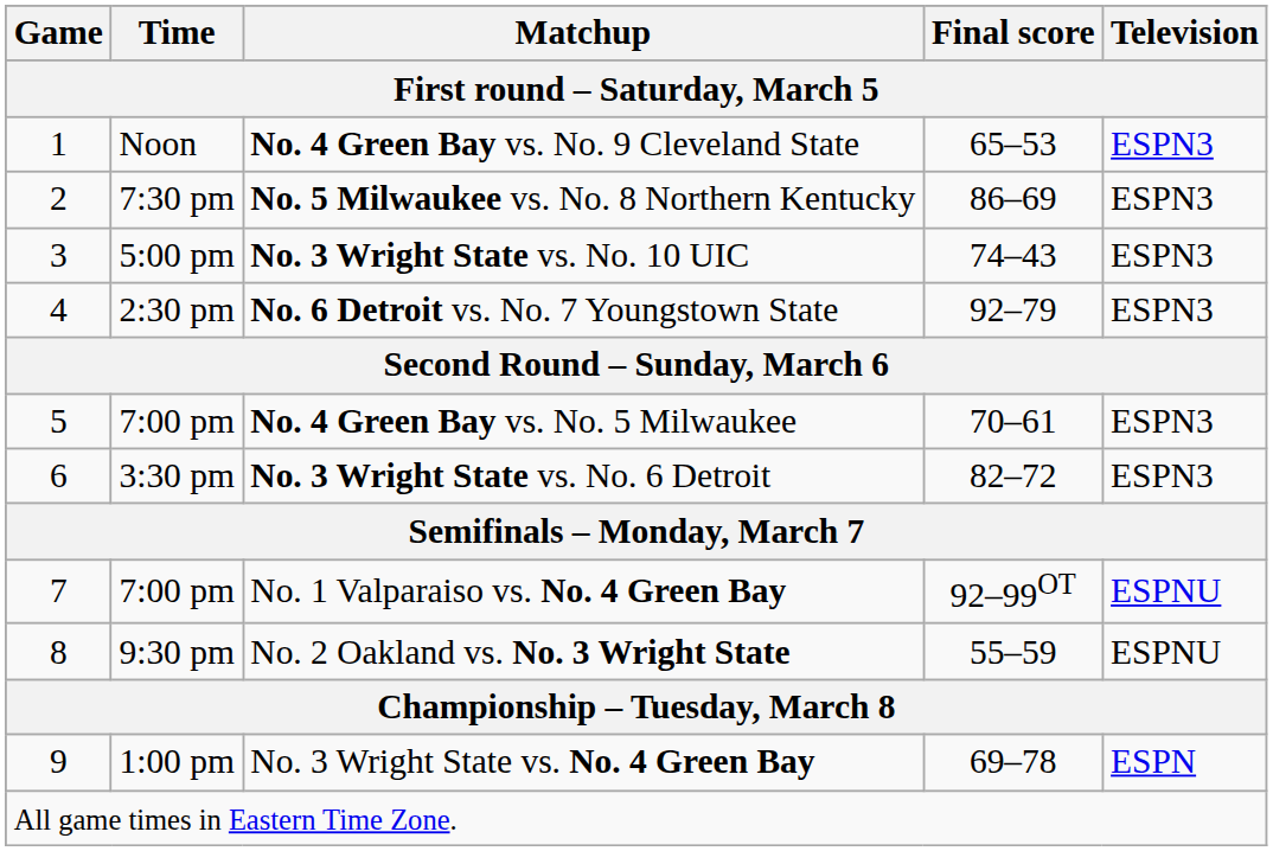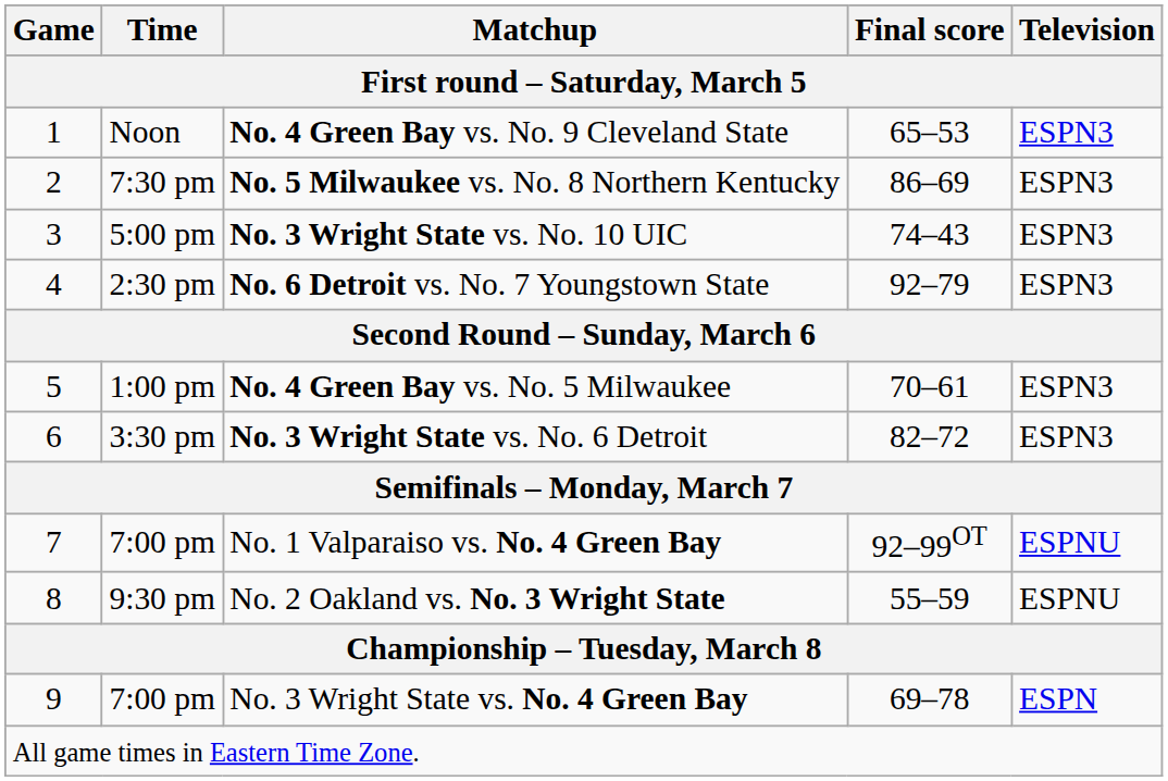 <table class="wikitable">
 <tr>
 <th>Game</th>
 <th>Time</th>
 <th>Matchup</th>
 <th>Final score</th>
 <th>Television</th>
 </tr>
 <tr>
 <th colspan=5>First round – Saturday, March 5</th>
 </tr>
 <tr>
 <td align=center>1</td>
 <td>Noon</td>
 <td><strong>No. 4 Green Bay</strong> vs. No. 9 Cleveland State</td>
 <td align=center>65–53</td>
 <td><a href='#'>ESPN3</a></td>
 </tr>
 <tr>
 <td align=center>2</td>
 <td>7:30 pm</td>
 <td><strong> No. 5 Milwaukee</strong> vs. No. 8 Northern Kentucky</td>
 <td align=center>86–69</td>
 <td>ESPN3</td>
 </tr>
 <tr>
 <td align=center>3</td>
 <td>5:00 pm</td>
 <td><strong>No. 3 Wright State</strong> vs. No. 10 UIC</td>
 <td align=center>74–43</td>
 <td>ESPN3</td>
 </tr>
 <tr>
 <td align=center>4</td>
 <td>2:30 pm</td>
 <td><strong>No. 6 Detroit</strong> vs. No. 7 Youngstown State</td>
 <td align=center>92–79</td>
 <td>ESPN3</td>
 </tr>
 <tr>
 <th colspan=5>Second Round – Sunday, March 6</th>
 </tr>
 <tr>
 <td align=center>5</td>
-<td>7:00 pm</td>
+<td>1:00 pm</td>
 <td><strong>No. 4 Green Bay</strong> vs. No. 5 Milwaukee</td>
 <td align=center>70–61</td>
 <td>ESPN3</td>
 </tr>
 <tr>
 <td align=center>6</td>
 <td>3:30 pm</td>
 <td><strong>No. 3 Wright State</strong> vs. No. 6 Detroit</td>
 <td align=center>82–72</td>
 <td>ESPN3</td>
 </tr>
 <tr>
 <th colspan=5>Semifinals – Monday, March 7</th>
 </tr>
 <tr>
 <td align=center>7</td>
 <td>7:00 pm</td>
 <td>No. 1 Valparaiso vs. <strong>No. 4 Green Bay</strong></td>
 <td align=center>92–99<sup>OT</sup></td>
 <td><a href='#'>ESPNU</a></td>
 </tr>
 <tr>
 <td align=center>8</td>
 <td>9:30 pm</td>
 <td>No. 2 Oakland vs. <strong>No. 3 Wright State</strong></td>
 <td align=center>55–59</td>
 <td>ESPNU</td>
 </tr>
 <tr>
 <th colspan=5>Championship – Tuesday, March 8</th>
 </tr>
 <tr>
 <td align=center>9</td>
-<td>1:00 pm</td>
+<td>7:00 pm</td>
 <td>No. 3 Wright State vs. <strong>No. 4 Green Bay</strong></td>
 <td align=center>69–78</td>
 <td><a href='#'>ESPN</a></td>
 </tr>
 <tr>
 <td colspan=5><small>All game times in <a href='#'>Eastern Time Zone</a>.</small></td>
 </tr>
 </table>
